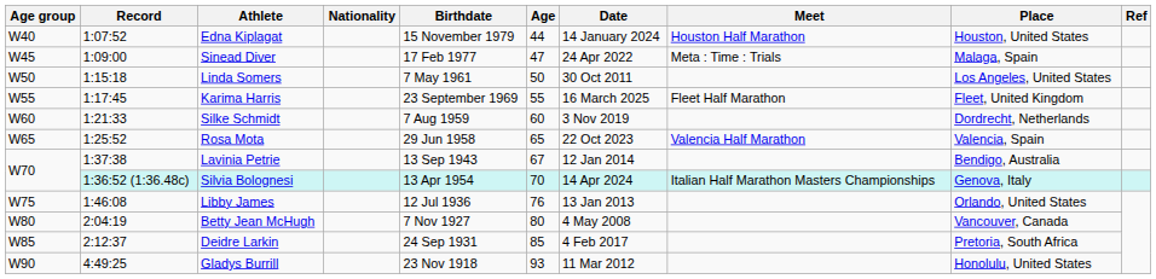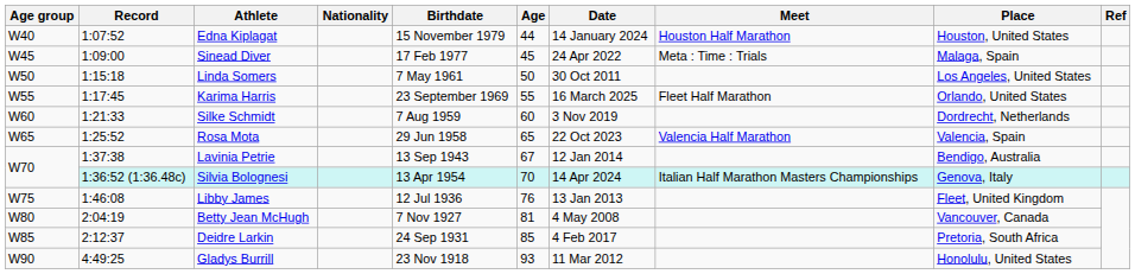 <table class="wikitable" style="font-size:90%; width: 100%;">
 <tr>
 <th>Age group</th>
 <th>Record</th>
 <th>Athlete</th>
 <th>Nationality</th>
 <th>Birthdate</th>
 <th>Age</th>
 <th>Date</th>
 <th>Meet</th>
 <th>Place</th>
 <th>Ref</th>
 </tr>
 <tr>
 <td>W40</td>
 <td>1:07:52</td>
 <td><a href='#'>Edna Kiplagat</a></td>
 <td></td>
 <td>15 November 1979</td>
 <td>44</td>
 <td>14 January 2024</td>
 <td><a href='#'>Houston Half Marathon</a></td>
 <td><a href='#'>Houston</a>, United States</td>
 <td></td>
 </tr>
 <tr>
 <td>W45</td>
 <td>1:09:00</td>
 <td><a href='#'>Sinead Diver</a></td>
 <td></td>
 <td>17 Feb 1977</td>
-<td>47</td>
+<td>45</td>
 <td>24 Apr 2022</td>
 <td>Meta : Time : Trials</td>
 <td><a href='#'>Malaga</a>, Spain</td>
 <td></td>
 </tr>
 <tr>
 <td>W50</td>
 <td>1:15:18</td>
 <td><a href='#'>Linda Somers</a></td>
 <td></td>
 <td>7 May 1961</td>
 <td>50</td>
 <td>30 Oct 2011</td>
 <td></td>
 <td><a href='#'>Los Angeles</a>, United States</td>
 </tr>
 <tr>
 <td>W55</td>
 <td>1:17:45</td>
 <td><a href='#'>Karima Harris</a></td>
 <td></td>
 <td>23 September 1969</td>
 <td>55</td>
 <td>16 March 2025</td>
 <td>Fleet Half Marathon</td>
-<td><a href='#'>Fleet</a>, United Kingdom</td>
+<td><a href='#'>Orlando</a>, United  States</td>
 <td></td>
 </tr>
 <tr>
 <td>W60</td>
 <td>1:21:33</td>
 <td><a href='#'>Silke Schmidt</a></td>
 <td></td>
 <td>7 Aug 1959</td>
 <td>60</td>
 <td>3 Nov 2019</td>
 <td></td>
 <td><a href='#'>Dordrecht</a>, Netherlands</td>
 </tr>
 <tr>
 <td>W65</td>
 <td>1:25:52</td>
 <td><a href='#'>Rosa Mota</a></td>
 <td></td>
 <td>29 Jun 1958</td>
 <td>65</td>
 <td>22 Oct 2023</td>
 <td><a href='#'>Valencia Half Marathon</a></td>
 <td><a href='#'>Valencia</a>, Spain</td>
 <td></td>
 </tr>
 <tr>
 <td rowspan=2>W70</td>
 <td>1:37:38</td>
 <td><a href='#'>Lavinia Petrie</a></td>
 <td></td>
 <td>13 Sep 1943</td>
 <td>67</td>
 <td>12 Jan 2014</td>
 <td></td>
 <td><a href='#'>Bendigo</a>, Australia</td>
 </tr>
 <tr style="background:#cef6f5;">
 <td>1:36:52 (1:36.48c)</td>
 <td><a href='#'>Silvia Bolognesi</a></td>
 <td></td>
 <td>13 Apr 1954</td>
 <td>70</td>
 <td>14 Apr 2024</td>
 <td>Italian Half Marathon Masters Championships</td>
 <td><a href='#'>Genova</a>, Italy</td>
 <td></td>
 </tr>
 <tr>
 <td>W75</td>
 <td>1:46:08</td>
 <td><a href='#'>Libby James</a></td>
 <td></td>
 <td>12 Jul 1936</td>
 <td>76</td>
 <td>13 Jan 2013</td>
 <td></td>
-<td><a href='#'>Orlando</a>, United  States</td>
+<td><a href='#'>Fleet</a>, United Kingdom</td>
 </tr>
 <tr>
 <td>W80</td>
 <td>2:04:19</td>
 <td><a href='#'>Betty Jean McHugh</a></td>
 <td></td>
 <td>7 Nov 1927</td>
-<td>80</td>
+<td>81</td>
 <td>4 May 2008</td>
 <td></td>
 <td><a href='#'>Vancouver</a>, Canada</td>
 </tr>
 <tr>
 <td>W85</td>
 <td>2:12:37</td>
 <td><a href='#'>Deidre Larkin</a></td>
 <td></td>
 <td>24 Sep 1931</td>
 <td>85</td>
 <td>4 Feb 2017</td>
 <td></td>
 <td><a href='#'>Pretoria</a>, South Africa</td>
 </tr>
 <tr>
 <td>W90</td>
 <td>4:49:25</td>
 <td><a href='#'>Gladys Burrill</a></td>
 <td></td>
 <td>23 Nov 1918</td>
 <td>93</td>
 <td>11 Mar 2012</td>
 <td></td>
 <td><a href='#'>Honolulu</a>, United States</td>
 </tr>
 </table>
